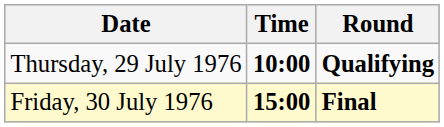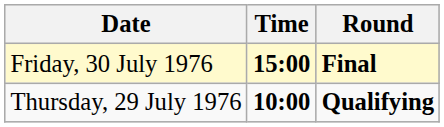 <table class="wikitable">
 <tr>
 <th>Date</th>
 <th>Time</th>
 <th>Round</th>
 </tr>
+<tr style=background:lemonchiffon>
+<td>Friday, 30 July 1976</td>
+<td><strong>15:00</strong></td>
+<td><strong>Final</strong></td>
+</tr>
 <tr>
 <td>Thursday, 29 July 1976</td>
 <td><strong>10:00</strong></td>
 <td><strong>Qualifying</strong></td>
 </tr>
-<tr style=background:lemonchiffon>
-<td>Friday, 30 July 1976</td>
-<td><strong>15:00</strong></td>
-<td><strong>Final</strong></td>
-</tr>
 </table>
